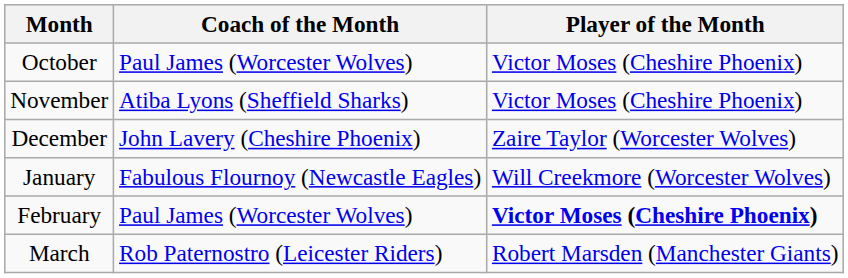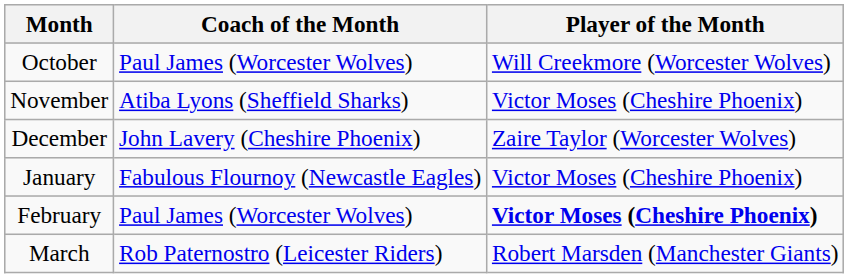 <table class="wikitable" style="font-size:95%">
 <tr>
 <th>Month</th>
 <th>Coach of the Month</th>
 <th>Player of the Month</th>
 </tr>
 <tr --->
 <td style="text-align:center">October</td>
 <td> <a href='#'>Paul James</a> (<a href='#'>Worcester Wolves</a>)</td>
-<td> <a href='#'>Victor Moses</a> (<a href='#'>Cheshire Phoenix</a>)</td>
+<td> <a href='#'>Will Creekmore</a> (<a href='#'>Worcester Wolves</a>)</td>
 </tr>
 <tr>
 <td style="text-align:center">November</td>
 <td>  <a href='#'>Atiba Lyons</a> (<a href='#'>Sheffield Sharks</a>)</td>
 <td> <a href='#'>Victor Moses</a> (<a href='#'>Cheshire Phoenix</a>)</td>
 </tr>
 <tr>
 <td style="text-align:center">December</td>
 <td> <a href='#'>John Lavery</a> (<a href='#'>Cheshire Phoenix</a>)</td>
 <td> <a href='#'>Zaire Taylor</a> (<a href='#'>Worcester Wolves</a>)</td>
 </tr>
 <tr>
 <td style="text-align:center">January</td>
 <td>  <a href='#'>Fabulous Flournoy</a> (<a href='#'>Newcastle Eagles</a>)</td>
-<td> <a href='#'>Will Creekmore</a> (<a href='#'>Worcester Wolves</a>)</td>
+<td> <a href='#'>Victor Moses</a> (<a href='#'>Cheshire Phoenix</a>)</td>
 </tr>
 <tr>
 <td style="text-align:center">February</td>
 <td> <a href='#'>Paul James</a> (<a href='#'>Worcester Wolves</a>)</td>
 <td><strong>  <a href='#'>Victor Moses</a> (<a href='#'>Cheshire Phoenix</a>)</strong></td>
 </tr>
 <tr>
 <td style="text-align:center">March</td>
 <td>  <a href='#'>Rob Paternostro</a> (<a href='#'>Leicester Riders</a>)</td>
 <td>  <a href='#'>Robert Marsden</a> (<a href='#'>Manchester Giants</a>)</td>
 </tr>
 </table>
